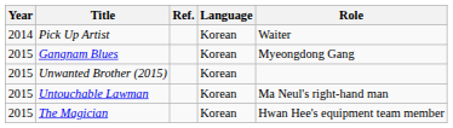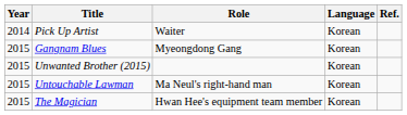 <table class="wikitable">
 <tr>
 <th>Year</th>
 <th>Title</th>
+<th>Role</th>
+<th>Language</th>
 <th>Ref.</th>
-<th>Language</th>
-<th>Role</th>
 </tr>
 <tr>
 <td>2014</td>
 <td><em>Pick Up Artist</em></td>
+<td>Waiter</td>
+<td>Korean</td>
 <td></td>
-<td>Korean</td>
-<td>Waiter</td>
 </tr>
 <tr>
 <td>2015</td>
 <td><em><a href='#'>Gangnam Blues</a></em></td>
+<td>Myeongdong Gang</td>
+<td>Korean</td>
 <td></td>
-<td>Korean</td>
-<td>Myeongdong Gang</td>
 </tr>
 <tr>
 <td>2015</td>
 <td><em>Unwanted Brother (2015)</em></td>
 <td></td>
 <td>Korean</td>
 <td></td>
 </tr>
 <tr>
 <td>2015</td>
 <td><em><a href='#'>Untouchable Lawman</a></em></td>
+<td>Ma Neul's right-hand man</td>
+<td>Korean</td>
 <td></td>
-<td>Korean</td>
-<td>Ma Neul's right-hand man</td>
 </tr>
 <tr>
 <td>2015</td>
 <td><em><a href='#'>The Magician</a></em></td>
+<td>Hwan Hee's equipment team member</td>
+<td>Korean</td>
 <td></td>
-<td>Korean</td>
-<td>Hwan Hee's equipment team member</td>
 </tr>
 </table>
